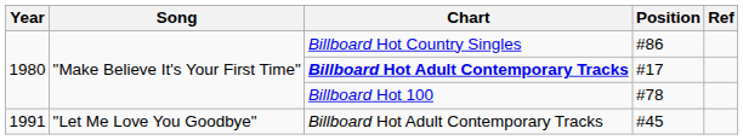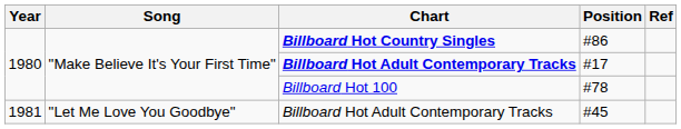 <table class="wikitable plainrowheaders">
 <tr>
 <th>Year</th>
 <th>Song</th>
 <th>Chart</th>
 <th>Position</th>
 <th>Ref</th>
 </tr>
 <tr>
 <td rowspan="3">1980</td>
 <td rowspan="3">"Make Believe It's Your First Time"</td>
-<td><a href='#'><em>Billboard</em> Hot Country Singles</a></td>
+<td><strong><a href='#'><em>Billboard</em> Hot Country Singles</a></strong></td>
 <td>#86</td>
 <td></td>
 </tr>
 <tr>
 <td><strong><a href='#'><em>Billboard</em> Hot Adult Contemporary Tracks</a></strong></td>
 <td>#17</td>
 <td></td>
 </tr>
 <tr>
 <td><a href='#'><em>Billboard</em> Hot 100</a></td>
 <td>#78</td>
 <td></td>
 </tr>
 <tr>
-<td>1991</td>
+<td>1981</td>
 <td>"Let Me Love You Goodbye"</td>
 <td><em>Billboard</em> Hot Adult Contemporary Tracks</td>
 <td>#45</td>
 <td></td>
 </tr>
 </table>
